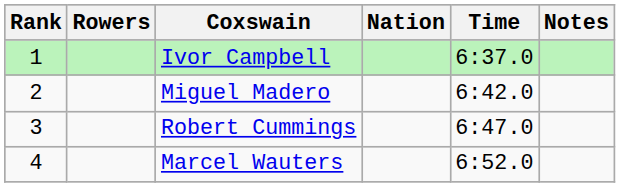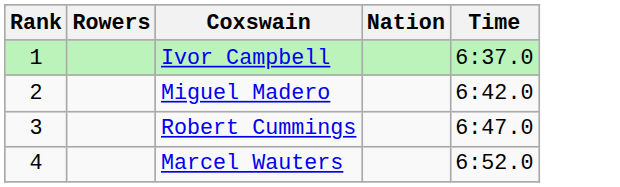 <table class="wikitable sortable" style="text-align:center">
 <tr>
 <th>Rank</th>
 <th>Rowers</th>
 <th>Coxswain</th>
 <th>Nation</th>
 <th>Time</th>
-<th>Notes</th>
 </tr>
 <tr bgcolor=bbf3bb>
 <td>1</td>
 <td align=left></td>
 <td align=left><a href='#'>Ivor Campbell</a></td>
 <td align=left></td>
 <td>6:37.0</td>
-<td></td>
 </tr>
 <tr>
 <td>2</td>
 <td align=left></td>
 <td align=left><a href='#'>Miguel Madero</a></td>
 <td align=left></td>
 <td>6:42.0</td>
-<td></td>
 </tr>
 <tr>
 <td>3</td>
 <td align=left></td>
 <td align=left><a href='#'>Robert Cummings</a></td>
 <td align=left></td>
 <td>6:47.0</td>
-<td></td>
 </tr>
 <tr>
 <td>4</td>
 <td align=left></td>
 <td align=left><a href='#'>Marcel Wauters</a></td>
 <td align=left></td>
 <td>6:52.0</td>
-<td></td>
 </tr>
 </table>
